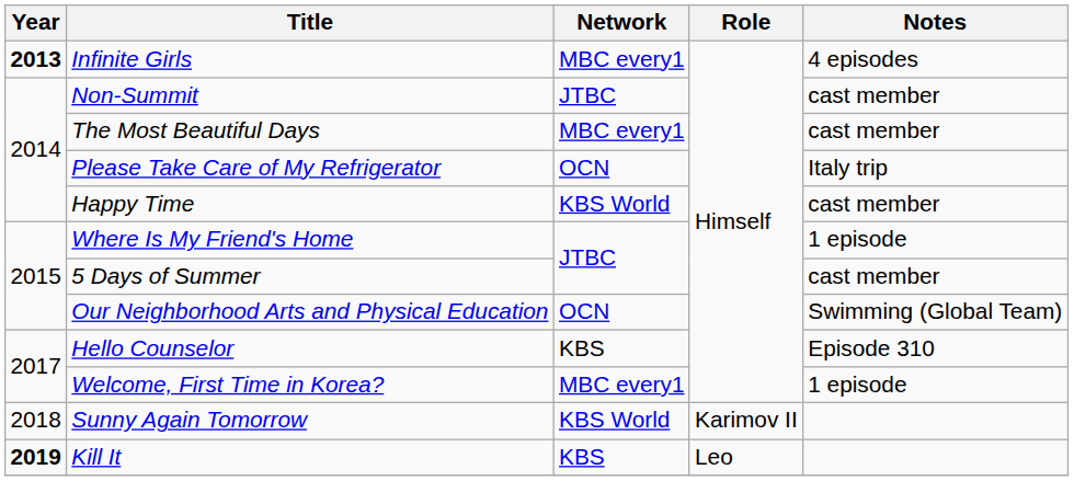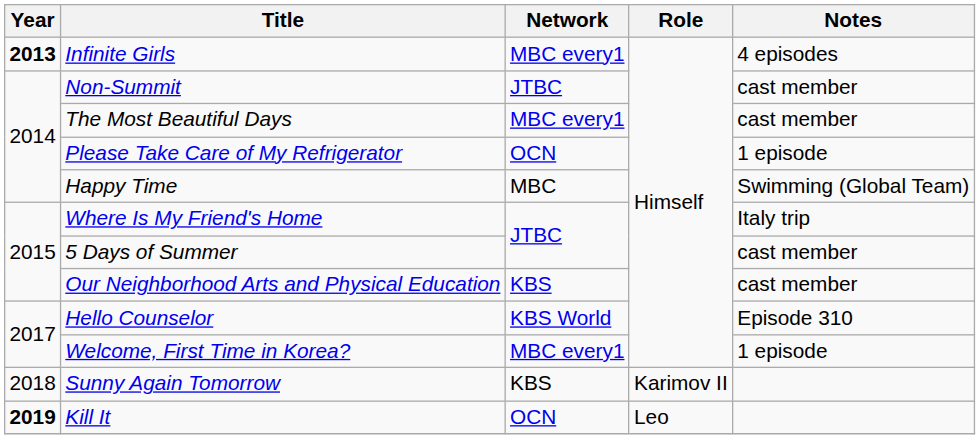 <table class="wikitable sortable">
 <tr>
 <th>Year</th>
 <th>Title</th>
 <th>Network</th>
 <th>Role</th>
 <th>Notes</th>
 </tr>
 <tr>
 <td><strong>2013</strong></td>
 <td><em><a href='#'>Infinite Girls</a></em></td>
 <td><a href='#'>MBC every1</a></td>
 <td rowspan="10">Himself</td>
 <td>4 episodes</td>
 </tr>
 <tr>
 <td rowspan="4">2014</td>
 <td><em><a href='#'>Non-Summit</a></em></td>
 <td><a href='#'>JTBC</a></td>
 <td>cast member</td>
 </tr>
 <tr>
 <td><em>The Most Beautiful Days</em></td>
 <td><a href='#'>MBC every1</a></td>
 <td>cast member</td>
 </tr>
 <tr>
 <td><em><a href='#'>Please Take Care of My Refrigerator</a></em></td>
 <td><a href='#'>OCN</a></td>
-<td>Italy trip</td>
+<td>1 episode</td>
 </tr>
 <tr>
 <td><em>Happy Time</em></td>
-<td><a href='#'>KBS World</a></td>
-<td>cast member</td>
+<td>MBC</td>
+<td>Swimming (Global Team)</td>
 </tr>
 <tr>
 <td rowspan="3">2015</td>
 <td><em><a href='#'>Where Is My Friend's Home</a></em></td>
 <td rowspan="2"><a href='#'>JTBC</a></td>
-<td>1 episode</td>
+<td>Italy trip</td>
 </tr>
 <tr>
 <td><em>5 Days of Summer</em></td>
 <td>cast member</td>
 </tr>
 <tr>
 <td><em><a href='#'>Our Neighborhood Arts and Physical Education</a></em></td>
-<td><a href='#'>OCN</a></td>
-<td>Swimming (Global Team)</td>
+<td><a href='#'>KBS</a></td>
+<td>cast member</td>
 </tr>
 <tr>
 <td rowspan="2">2017</td>
 <td><em><a href='#'>Hello Counselor</a></em></td>
-<td>KBS</td>
+<td><a href='#'>KBS World</a></td>
 <td>Episode 310</td>
 </tr>
 <tr>
 <td><em><a href='#'>Welcome, First Time in Korea?</a></em></td>
 <td><a href='#'>MBC every1</a></td>
 <td>1 episode</td>
 </tr>
 <tr>
 <td>2018</td>
 <td><em><a href='#'>Sunny Again Tomorrow</a></em></td>
-<td><a href='#'>KBS World</a></td>
+<td>KBS</td>
 <td>Karimov II</td>
 <td></td>
 </tr>
 <tr>
 <td><strong>2019</strong></td>
 <td><em><a href='#'>Kill It</a></em></td>
-<td><a href='#'>KBS</a></td>
+<td><a href='#'>OCN</a></td>
 <td>Leo</td>
 <td></td>
 </tr>
 <tr>
 </tr>
 </table>
